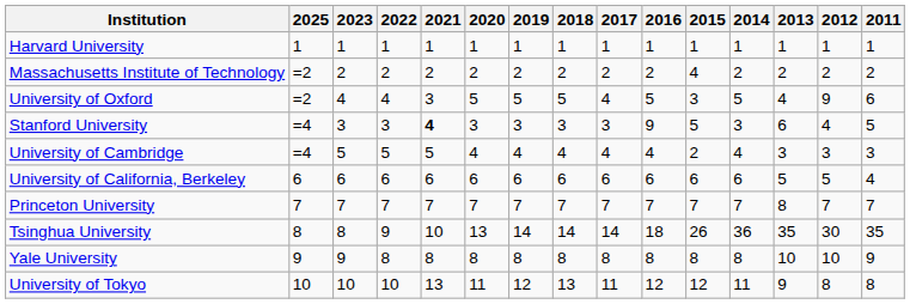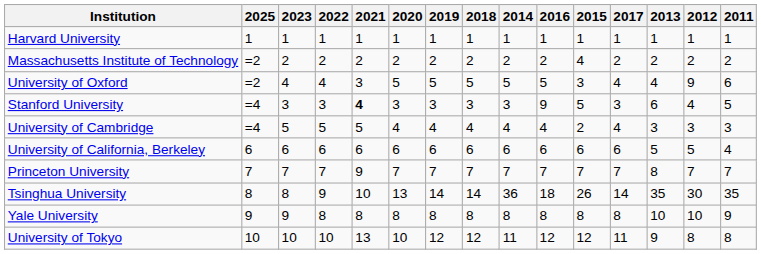 <table class="sortable wikitable" style="font-size:small; white-space:nowrap">
 <tr>
 <th>Institution</th>
 <th>2025</th>
 <th>2023</th>
 <th>2022</th>
 <th>2021</th>
 <th>2020</th>
 <th>2019</th>
 <th>2018</th>
-<th>2017</th>
+<th>2014</th>
 <th>2016</th>
 <th>2015</th>
-<th>2014</th>
+<th>2017</th>
 <th>2013</th>
 <th>2012</th>
 <th>2011</th>
 </tr>
 <tr>
 <td> <a href='#'>Harvard University</a></td>
 <td>1</td>
 <td>1</td>
 <td>1</td>
 <td>1</td>
 <td>1</td>
 <td>1</td>
 <td>1</td>
 <td>1</td>
 <td>1</td>
 <td>1</td>
 <td>1</td>
 <td>1</td>
 <td>1</td>
 <td>1</td>
 </tr>
 <tr>
 <td> <a href='#'>Massachusetts Institute of Technology</a></td>
 <td>=2</td>
 <td>2</td>
 <td>2</td>
 <td>2</td>
 <td>2</td>
 <td>2</td>
 <td>2</td>
 <td>2</td>
 <td>2</td>
 <td>4</td>
 <td>2</td>
 <td>2</td>
 <td>2</td>
 <td>2</td>
 </tr>
 <tr>
 <td> <a href='#'>University of Oxford</a></td>
 <td>=2</td>
 <td>4</td>
 <td>4</td>
 <td>3</td>
 <td>5</td>
 <td>5</td>
 <td>5</td>
-<td>4</td>
+<td>5</td>
 <td>5</td>
 <td>3</td>
-<td>5</td>
+<td>4</td>
 <td>4</td>
 <td>9</td>
 <td>6</td>
 </tr>
 <tr>
 <td> <a href='#'>Stanford University</a></td>
 <td>=4</td>
 <td>3</td>
 <td>3</td>
 <td><strong>4</strong></td>
 <td>3</td>
 <td>3</td>
 <td>3</td>
 <td>3</td>
 <td>9</td>
 <td>5</td>
 <td>3</td>
 <td>6</td>
 <td>4</td>
 <td>5</td>
 </tr>
 <tr>
 <td> <a href='#'>University of Cambridge</a></td>
 <td>=4</td>
 <td>5</td>
 <td>5</td>
 <td>5</td>
 <td>4</td>
 <td>4</td>
 <td>4</td>
 <td>4</td>
 <td>4</td>
 <td>2</td>
 <td>4</td>
 <td>3</td>
 <td>3</td>
 <td>3</td>
 </tr>
 <tr>
 <td> <a href='#'>University of California, Berkeley</a></td>
 <td>6</td>
 <td>6</td>
 <td>6</td>
 <td>6</td>
 <td>6</td>
 <td>6</td>
 <td>6</td>
 <td>6</td>
 <td>6</td>
 <td>6</td>
 <td>6</td>
 <td>5</td>
 <td>5</td>
 <td>4</td>
 </tr>
 <tr>
 <td> <a href='#'>Princeton University</a></td>
 <td>7</td>
 <td>7</td>
 <td>7</td>
-<td>7</td>
+<td>9</td>
 <td>7</td>
 <td>7</td>
 <td>7</td>
 <td>7</td>
 <td>7</td>
 <td>7</td>
 <td>7</td>
 <td>8</td>
 <td>7</td>
 <td>7</td>
 </tr>
 <tr>
 <td> <a href='#'>Tsinghua University</a></td>
 <td>8</td>
 <td>8</td>
 <td>9</td>
 <td>10</td>
 <td>13</td>
 <td>14</td>
 <td>14</td>
-<td>14</td>
+<td>36</td>
 <td>18</td>
 <td>26</td>
-<td>36</td>
+<td>14</td>
 <td>35</td>
 <td>30</td>
 <td>35</td>
 </tr>
 <tr>
 <td> <a href='#'>Yale University</a></td>
 <td>9</td>
 <td>9</td>
 <td>8</td>
 <td>8</td>
 <td>8</td>
 <td>8</td>
 <td>8</td>
 <td>8</td>
 <td>8</td>
 <td>8</td>
 <td>8</td>
 <td>10</td>
 <td>10</td>
 <td>9</td>
 </tr>
 <tr>
 <td> <a href='#'>University of Tokyo</a></td>
 <td>10</td>
 <td>10</td>
 <td>10</td>
 <td>13</td>
-<td>11</td>
+<td>10</td>
 <td>12</td>
-<td>13</td>
+<td>12</td>
 <td>11</td>
 <td>12</td>
 <td>12</td>
 <td>11</td>
 <td>9</td>
 <td>8</td>
 <td>8</td>
 </tr>
 </table>
